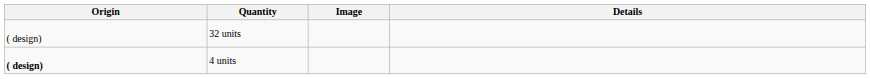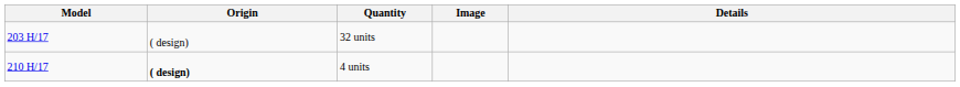 <table class="wikitable" style="width:110%">
 <tr>
+<th style="text-align: center; width:15%;">Model</th>
 <th style="text-align: center; width:20%;">Origin</th>
 <th style="text-align: center; width:10%;">Quantity</th>
 <th style="text-align: center; width:8%;">Image</th>
 <th style="text-align: center; width:47%;">Details</th>
 </tr>
 <tr>
+<td><a href='#'>203 H/17</a></td>
 <td><br>( design)</td>
 <td>32 units</td>
 <td></td>
 <td></td>
 </tr>
 <tr>
+<td><a href='#'>210 H/17</a></td>
 <td><strong><br>( design)</strong></td>
 <td>4 units</td>
 <td></td>
 <td></td>
 </tr>
 </table>
